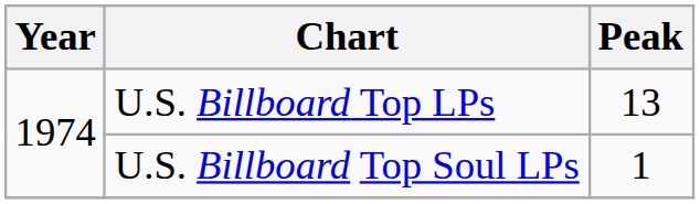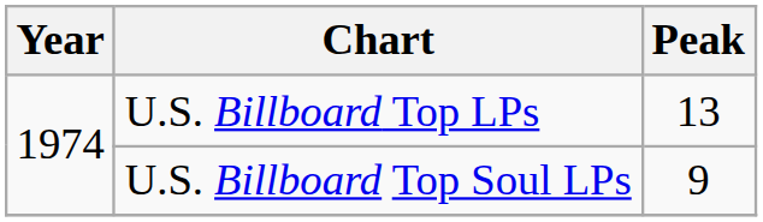 <table class="wikitable">
 <tr>
 <th>Year</th>
 <th>Chart</th>
 <th>Peak<br></th>
 </tr>
 <tr>
 <td rowspan="2">1974</td>
 <td>U.S. <a href='#'><em>Billboard</em> Top LPs</a></td>
 <td align="center">13</td>
 </tr>
 <tr>
 <td>U.S. <a href='#'><em>Billboard</em></a> <a href='#'>Top Soul LPs</a></td>
-<td align="center">1</td>
+<td align="center">9</td>
 </tr>
 <tr>
 </tr>
 </table>
